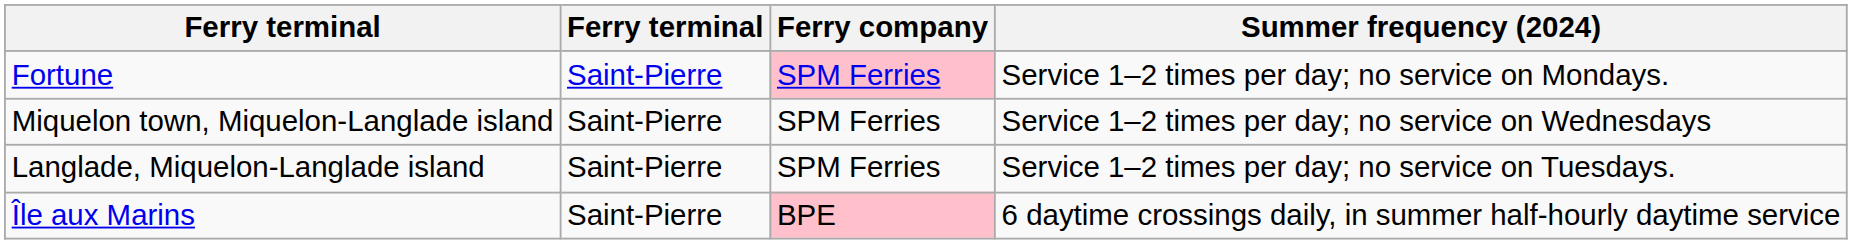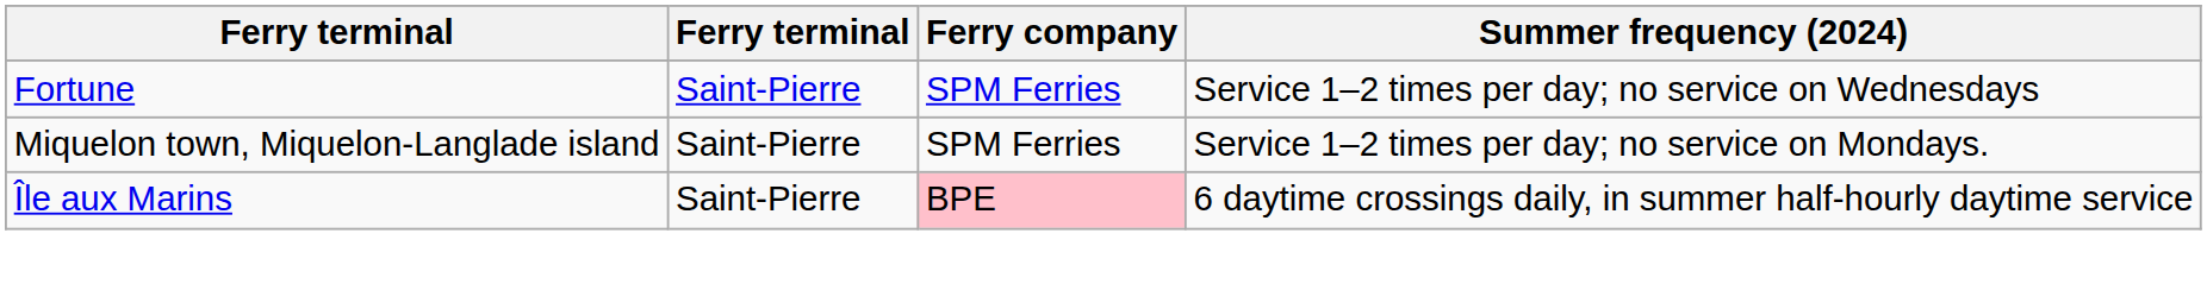 <table class="wikitable">
 <tr>
 <th>Ferry terminal</th>
 <th>Ferry terminal</th>
 <th>Ferry company</th>
 <th>Summer frequency (2024)</th>
 </tr>
 <tr>
 <td><a href='#'>Fortune</a></td>
 <td><a href='#'>Saint-Pierre</a></td>
-<td style="background: pink;"><a href='#'>SPM Ferries</a></td>
-<td>Service 1–2 times per day; no service on Mondays.</td>
+<td><a href='#'>SPM Ferries</a></td>
+<td>Service 1–2 times per day; no service on Wednesdays</td>
 </tr>
 <tr>
 <td>Miquelon town, Miquelon-Langlade island</td>
 <td>Saint-Pierre</td>
 <td>SPM Ferries</td>
-<td>Service 1–2 times per day; no service on Wednesdays</td>
-</tr>
-<tr>
-<td>Langlade, Miquelon-Langlade island</td>
-<td>Saint-Pierre</td>
-<td>SPM Ferries</td>
-<td>Service 1–2 times per day; no service on Tuesdays.</td>
+<td>Service 1–2 times per day; no service on Mondays.</td>
 </tr>
 <tr>
 <td><a href='#'>Île aux Marins</a></td>
 <td>Saint-Pierre</td>
 <td style="background: pink;">BPE</td>
 <td>6 daytime crossings daily, in summer half-hourly daytime service</td>
 </tr>
 </table>
